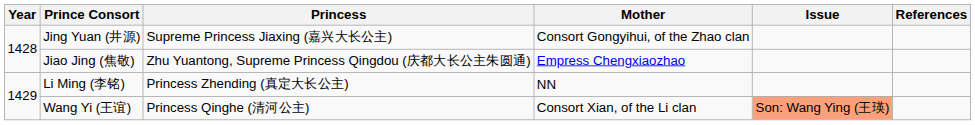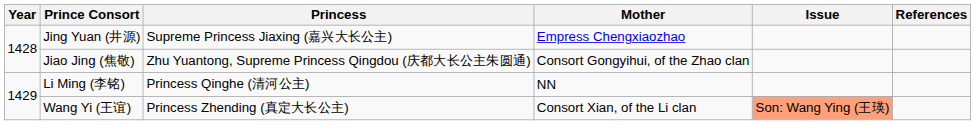 <table class="wikitable">
 <tr>
 <th>Year</th>
 <th>Prince Consort</th>
 <th>Princess</th>
 <th>Mother</th>
 <th>Issue</th>
 <th>References</th>
 </tr>
 <tr>
 <td rowspan="2">1428</td>
 <td>Jing Yuan (井源)</td>
 <td>Supreme Princess Jiaxing (嘉兴大长公主)</td>
-<td>Consort Gongyihui, of the Zhao clan</td>
+<td><a href='#'>Empress Chengxiaozhao</a></td>
 <td></td>
 <td></td>
 </tr>
 <tr>
 <td>Jiao Jing (焦敬)</td>
 <td>Zhu Yuantong, Supreme Princess Qingdou (庆都大长公主朱圆通)</td>
-<td><a href='#'>Empress Chengxiaozhao</a></td>
+<td>Consort Gongyihui, of the Zhao clan</td>
 <td></td>
 <td></td>
 </tr>
 <tr>
 <td rowspan="2">1429</td>
 <td>Li Ming (李铭)</td>
-<td>Princess Zhending (真定大长公主)</td>
+<td>Princess Qinghe (清河公主)</td>
 <td>NN</td>
 <td></td>
 <td></td>
 </tr>
 <tr>
 <td>Wang Yi (王谊)</td>
-<td>Princess Qinghe (清河公主)</td>
+<td>Princess Zhending (真定大长公主)</td>
 <td>Consort Xian, of the Li clan</td>
 <td style="background: lightsalmon;">Son: Wang Ying (王瑛)</td>
 <td></td>
 </tr>
 </table>
